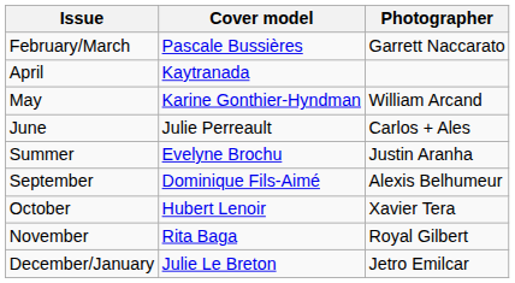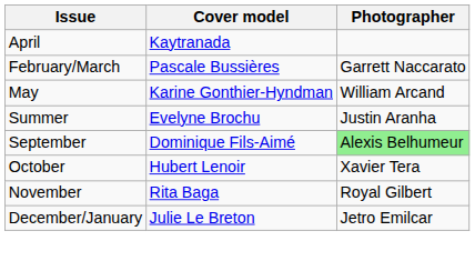 <table class="sortable wikitable">
 <tr>
 <th>Issue</th>
 <th>Cover model</th>
 <th>Photographer</th>
 </tr>
 <tr>
+<td>April</td>
+<td><a href='#'>Kaytranada</a></td>
+<td></td>
+</tr>
+<tr>
 <td>February/March</td>
 <td><a href='#'>Pascale Bussières</a></td>
 <td>Garrett Naccarato</td>
 </tr>
 <tr>
-<td>April</td>
-<td><a href='#'>Kaytranada</a></td>
-<td></td>
-</tr>
-<tr>
 <td>May</td>
 <td><a href='#'>Karine Gonthier-Hyndman</a></td>
 <td>William Arcand</td>
-</tr>
-<tr>
-<td>June</td>
-<td>Julie Perreault</td>
-<td>Carlos + Ales</td>
 </tr>
 <tr>
 <td>Summer</td>
 <td><a href='#'>Evelyne Brochu</a></td>
 <td>Justin Aranha</td>
 </tr>
 <tr>
 <td>September</td>
 <td><a href='#'>Dominique Fils-Aimé</a></td>
-<td>Alexis Belhumeur</td>
+<td style="background: lightgreen;">Alexis Belhumeur</td>
 </tr>
 <tr>
 <td>October</td>
 <td><a href='#'>Hubert Lenoir</a></td>
 <td>Xavier Tera</td>
 </tr>
 <tr>
 <td>November</td>
 <td><a href='#'>Rita Baga</a></td>
 <td>Royal Gilbert</td>
 </tr>
 <tr>
 <td>December/January</td>
 <td><a href='#'>Julie Le Breton</a></td>
 <td>Jetro Emilcar</td>
 </tr>
 </table>
